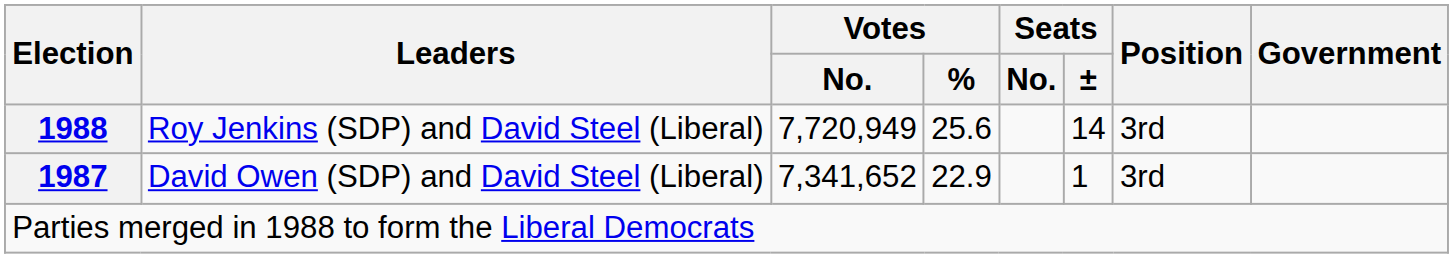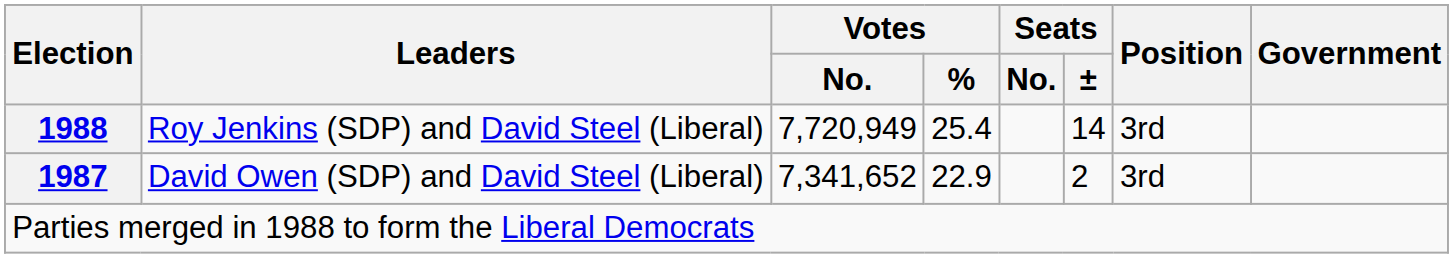 <table class="wikitable">
 <tr>
 <th rowspan=2>Election</th>
 <th rowspan=2>Leaders</th>
 <th colspan=2>Votes</th>
 <th colspan=2>Seats</th>
 <th rowspan=2>Position</th>
 <th rowspan=2>Government</th>
 </tr>
 <tr>
 <th>No.</th>
 <th>%</th>
 <th>No.</th>
 <th>±</th>
 </tr>
 <tr>
 <th><a href='#'>1988</a></th>
 <td><a href='#'>Roy Jenkins</a> (SDP) and <a href='#'>David Steel</a> (Liberal)</td>
 <td>7,720,949</td>
-<td>25.6</td>
+<td>25.4</td>
 <td></td>
 <td> 14</td>
 <td> 3rd</td>
 <td></td>
 </tr>
 <tr>
 <th><a href='#'>1987</a></th>
 <td><a href='#'>David Owen</a> (SDP) and <a href='#'>David Steel</a> (Liberal)</td>
 <td>7,341,652</td>
 <td>22.9</td>
 <td></td>
-<td> 1</td>
+<td> 2</td>
 <td> 3rd</td>
 <td></td>
 </tr>
 <tr>
 <td colspan="8">Parties merged in 1988 to form the <a href='#'>Liberal Democrats</a></td>
 </tr>
 </table>
